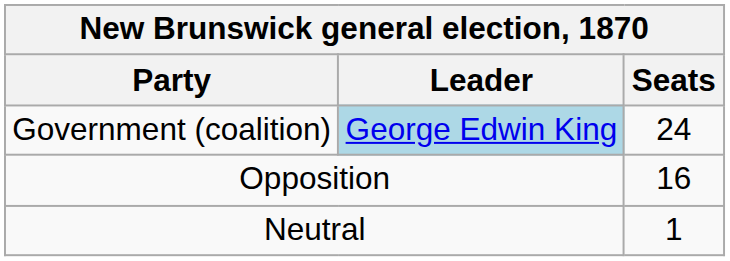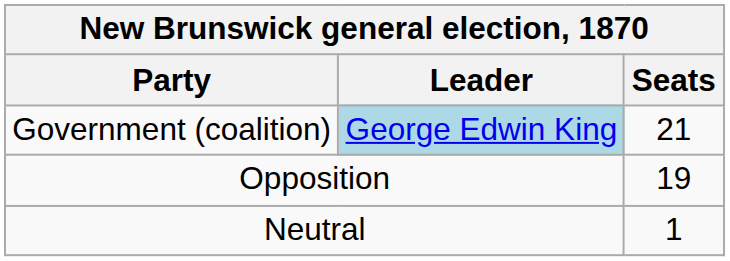 <table class="wikitable" style="text-align:center">
 <tr>
 <th colspan=3>New Brunswick general election, 1870</th>
 </tr>
 <tr>
 <th>Party</th>
 <th>Leader</th>
 <th>Seats</th>
 </tr>
 <tr>
 <td>Government (coalition)</td>
 <td style="background: lightblue;"><a href='#'>George Edwin King</a></td>
-<td>24</td>
+<td>21</td>
 </tr>
 <tr>
 <td colspan=2>Opposition</td>
-<td>16</td>
+<td>19</td>
 </tr>
 <tr>
 <td colspan=2>Neutral</td>
 <td>1</td>
 </tr>
 </table>
